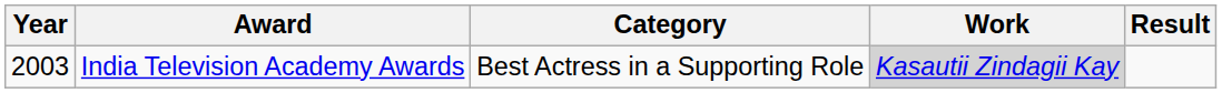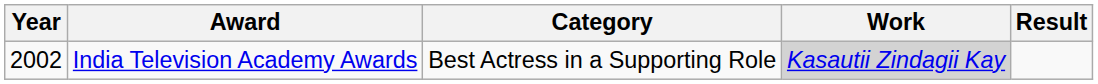 <table class="wikitable">
 <tr>
 <th>Year</th>
 <th>Award</th>
 <th>Category</th>
 <th>Work</th>
 <th>Result</th>
 </tr>
 <tr>
-<td>2003</td>
+<td>2002</td>
 <td><a href='#'>India Television Academy Awards</a></td>
 <td>Best Actress in a Supporting Role</td>
 <td style="background: lightgrey;"><a href='#'><em>Kasautii Zindagii Kay</em></a></td>
 <td></td>
 </tr>
 </table>
